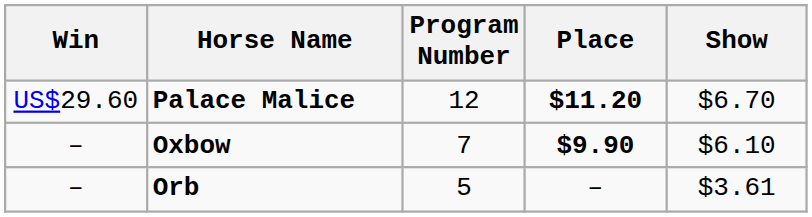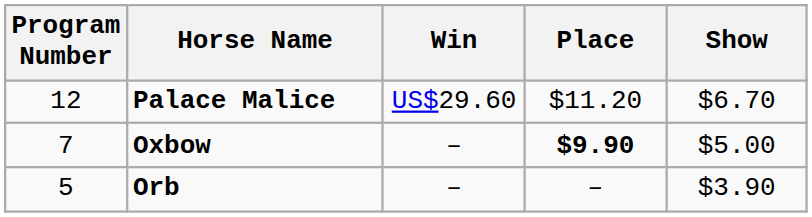 <table class="wikitable sortable" style="font-size:90%">
 <tr>
+<th width="48px">Program <br> Number</th>
+<th width="110px">Horse Name <br></th>
 <th width="58px">Win <br></th>
-<th width="110px">Horse Name <br></th>
-<th width="48px">Program <br> Number</th>
 <th width="58px">Place <br></th>
 <th width="58px">Show</th>
 </tr>
 <tr>
+<td align=center>12</td>
+<td><strong>Palace Malice</strong></td>
 <td align=center><a href='#'>US$</a>29.60</td>
-<td><strong>Palace Malice</strong></td>
-<td align=center>12</td>
-<td align=center><strong>$11.20</strong></td>
+<td align=center>$11.20</td>
 <td align=center>$6.70</td>
 </tr>
 <tr>
+<td align=center>7</td>
+<td><strong>Oxbow</strong></td>
 <td align=center>–</td>
-<td><strong>Oxbow</strong></td>
-<td align=center>7</td>
 <td align=center><strong>$9.90</strong></td>
-<td align=center>$6.10</td>
+<td align=center>$5.00</td>
 </tr>
 <tr>
+<td align=center>5</td>
+<td><strong>Orb</strong></td>
 <td align=center>–</td>
-<td><strong>Orb</strong></td>
-<td align=center>5</td>
 <td align=center>–</td>
-<td align=center>$3.61</td>
+<td align=center>$3.90</td>
 </tr>
 </table>
